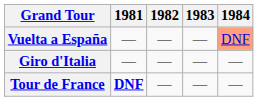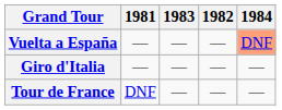 <table class="wikitable plainrowheaders">
 <tr>
 <th scope="col"><a href='#'>Grand Tour</a></th>
 <th scope="col">1981</th>
+<th scope="col">1983</th>
 <th scope="col">1982</th>
-<th scope="col">1983</th>
 <th scope="col">1984</th>
 </tr>
 <tr style="text-align:center;">
 <th scope="row"> <a href='#'>Vuelta a España</a></th>
 <td>—</td>
 <td>—</td>
 <td>—</td>
 <td style="background: lightsalmon;"><a href='#'>DNF</a></td>
 </tr>
 <tr style="text-align:center;">
 <th scope="row"> <a href='#'>Giro d'Italia</a></th>
 <td>—</td>
 <td>—</td>
 <td>—</td>
 <td>—</td>
 </tr>
 <tr style="text-align:center;">
 <th scope="row"> <a href='#'>Tour de France</a></th>
-<td><strong><a href='#'>DNF</a></strong></td>
+<td><a href='#'>DNF</a></td>
 <td>—</td>
 <td>—</td>
 <td>—</td>
 </tr>
 </table>
